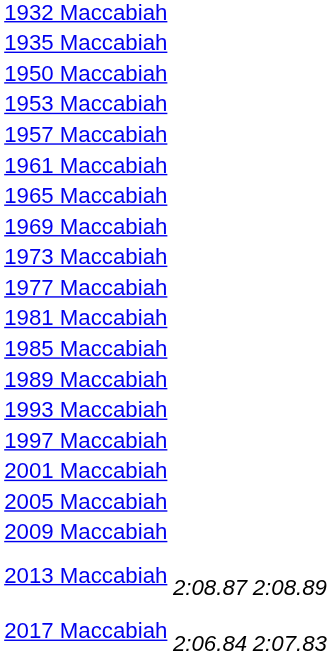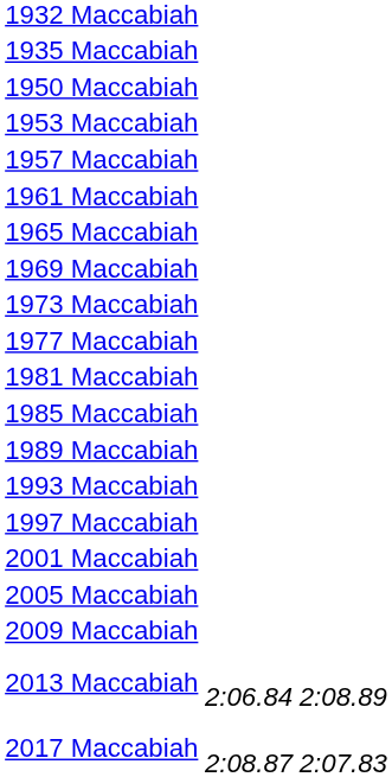 <table>
 <tr valign="top">
 <td><a href='#'>1932 Maccabiah</a></td>
 <td></td>
 <td></td>
 <td></td>
 </tr>
 <tr>
 <td><a href='#'>1935 Maccabiah</a></td>
 <td></td>
 <td></td>
 <td></td>
 </tr>
 <tr>
 <td><a href='#'>1950 Maccabiah</a></td>
 <td></td>
 <td></td>
 <td></td>
 </tr>
 <tr>
 <td><a href='#'>1953 Maccabiah</a></td>
 <td></td>
 <td></td>
 <td></td>
 </tr>
 <tr>
 <td><a href='#'>1957 Maccabiah</a></td>
 <td></td>
 <td></td>
 <td></td>
 </tr>
 <tr>
 <td><a href='#'>1961 Maccabiah</a></td>
 <td></td>
 <td></td>
 <td></td>
 </tr>
 <tr>
 <td><a href='#'>1965 Maccabiah</a></td>
 <td></td>
 <td></td>
 <td></td>
 </tr>
 <tr>
 <td><a href='#'>1969 Maccabiah</a></td>
 <td></td>
 <td></td>
 <td></td>
 </tr>
 <tr>
 <td><a href='#'>1973 Maccabiah</a></td>
 <td></td>
 <td></td>
 <td></td>
 </tr>
 <tr>
 <td><a href='#'>1977 Maccabiah</a></td>
 <td></td>
 <td></td>
 <td></td>
 </tr>
 <tr>
 <td><a href='#'>1981 Maccabiah</a></td>
 <td></td>
 <td></td>
 <td></td>
 </tr>
 <tr>
 <td><a href='#'>1985 Maccabiah</a></td>
 <td></td>
 <td></td>
 <td></td>
 </tr>
 <tr>
 <td><a href='#'>1989 Maccabiah</a></td>
 <td></td>
 <td></td>
 <td></td>
 </tr>
 <tr>
 <td><a href='#'>1993 Maccabiah</a></td>
 <td></td>
 <td></td>
 <td></td>
 </tr>
 <tr>
 <td><a href='#'>1997 Maccabiah</a></td>
 <td></td>
 <td></td>
 <td></td>
 </tr>
 <tr>
 <td><a href='#'>2001 Maccabiah</a></td>
 <td></td>
 <td></td>
 <td></td>
 </tr>
 <tr>
 <td><a href='#'>2005 Maccabiah</a></td>
 <td></td>
 <td></td>
 <td></td>
 </tr>
 <tr>
 <td><a href='#'>2009 Maccabiah</a></td>
 <td></td>
 <td></td>
 <td></td>
 </tr>
 <tr>
 <td><a href='#'>2013 Maccabiah</a></td>
-<td><br><em>2:08.87</em></td>
+<td><br><em>2:06.84</em></td>
 <td><br><em>2:08.89</em></td>
 <td></td>
 </tr>
 <tr>
 <td><a href='#'>2017 Maccabiah</a></td>
-<td><br><em>2:06.84</em></td>
+<td><br><em>2:08.87</em></td>
 <td><br><em>2:07.83</em></td>
 <td></td>
 </tr>
 </table>
